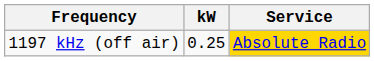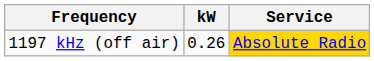 <table class="wikitable sortable">
 <tr>
 <th>Frequency</th>
 <th>kW</th>
 <th>Service</th>
 </tr>
 <tr>
 <td>1197 <a href='#'>kHz</a> (off air)</td>
-<td>0.25</td>
+<td>0.26</td>
 <td style="background: gold;"><a href='#'>Absolute Radio</a></td>
 </tr>
 </table>
